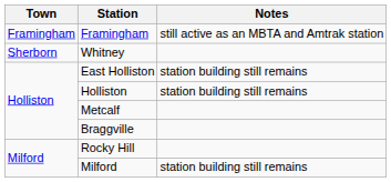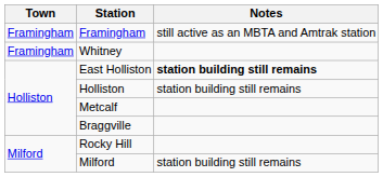 <table class="wikitable">
 <tr>
 <th>Town</th>
 <th>Station</th>
 <th>Notes</th>
 </tr>
 <tr>
 <td><a href='#'>Framingham</a></td>
 <td><a href='#'>Framingham</a></td>
 <td>still active as an MBTA and Amtrak station</td>
 </tr>
 <tr>
-<td><a href='#'>Sherborn</a></td>
+<td><a href='#'>Framingham</a></td>
 <td>Whitney</td>
 <td></td>
 </tr>
 <tr>
 <td rowspan="4"><a href='#'>Holliston</a></td>
 <td>East Holliston</td>
-<td>station building still remains</td>
+<td><strong>station building still remains</strong></td>
 </tr>
 <tr>
 <td>Holliston</td>
 <td>station building still remains</td>
 </tr>
 <tr>
 <td>Metcalf</td>
 <td></td>
 </tr>
 <tr>
 <td>Braggville</td>
 <td></td>
 </tr>
 <tr>
 <td rowspan="2"><a href='#'>Milford</a></td>
 <td>Rocky Hill</td>
 <td></td>
 </tr>
 <tr>
 <td>Milford</td>
 <td>station building still remains</td>
 </tr>
 </table>
